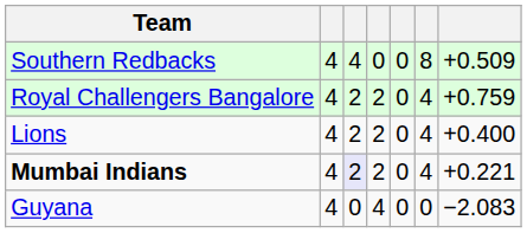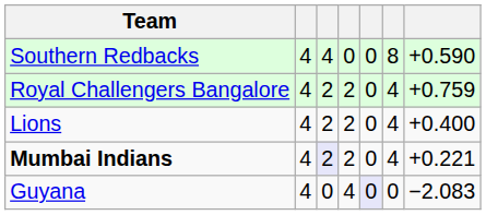 <table class="wikitable" style="text-align:center">
 <tr>
 <th>Team</th>
 <th></th>
 <th></th>
 <th></th>
 <th></th>
 <th></th>
 <th></th>
 </tr>
 <tr style="background:#dfd;">
 <td style="text-align:left;"><a href='#'>Southern Redbacks</a></td>
 <td>4</td>
 <td>4</td>
 <td>0</td>
 <td>0</td>
 <td>8</td>
-<td>+0.509</td>
+<td>+0.590</td>
 </tr>
 <tr style="background:#dfd;">
 <td style="text-align:left;"><a href='#'>Royal Challengers Bangalore</a></td>
 <td>4</td>
 <td>2</td>
 <td>2</td>
 <td>0</td>
 <td>4</td>
 <td>+0.759</td>
 </tr>
 <tr>
 <td style="text-align:left;"><a href='#'>Lions</a></td>
 <td>4</td>
 <td>2</td>
 <td>2</td>
 <td>0</td>
 <td>4</td>
 <td>+0.400</td>
 </tr>
 <tr>
 <td style="text-align:left;"><strong>Mumbai Indians</strong></td>
 <td>4</td>
 <td style="background: lavender;">2</td>
 <td>2</td>
 <td>0</td>
 <td>4</td>
 <td>+0.221</td>
 </tr>
 <tr>
 <td style="text-align:left;"><a href='#'>Guyana</a></td>
 <td>4</td>
 <td>0</td>
 <td>4</td>
-<td>0</td>
+<td style="background: lavender;">0</td>
 <td>0</td>
 <td>−2.083</td>
 </tr>
 </table>
